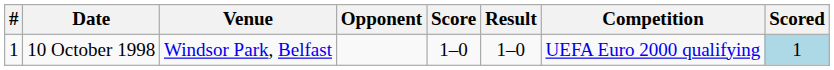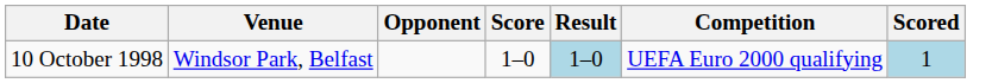 <table class="wikitable">
 <tr>
-<th>#</th>
 <th>Date</th>
 <th>Venue</th>
 <th>Opponent</th>
 <th>Score</th>
 <th>Result</th>
 <th>Competition</th>
 <th>Scored</th>
 </tr>
 <tr>
-<td>1</td>
 <td>10 October 1998</td>
 <td><a href='#'>Windsor Park</a>, <a href='#'>Belfast</a></td>
 <td></td>
 <td align=center>1–0</td>
-<td align=center>1–0</td>
+<td align=center style="background: lightblue;">1–0</td>
 <td><a href='#'>UEFA Euro 2000 qualifying</a></td>
 <td align=center style="background: lightblue;">1</td>
 </tr>
 </table>
